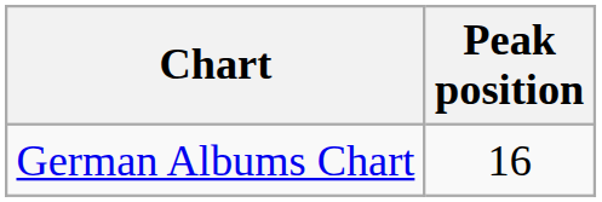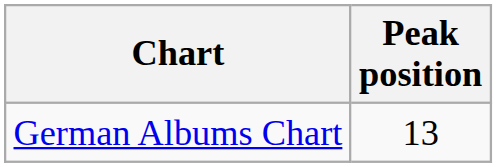 <table class="wikitable sortable">
 <tr>
 <th>Chart</th>
 <th>Peak<br>position</th>
 </tr>
 <tr>
 <td><a href='#'>German Albums Chart</a></td>
-<td style="text-align:center;">16</td>
+<td style="text-align:center;">13</td>
 </tr>
 </table>
